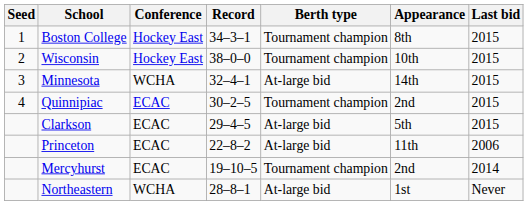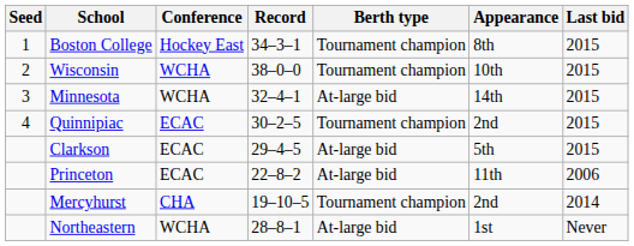 <table class="wikitable">
 <tr>
 <th>Seed</th>
 <th>School</th>
 <th>Conference</th>
 <th>Record</th>
 <th>Berth type</th>
 <th>Appearance</th>
 <th>Last bid</th>
 </tr>
 <tr>
 <td align=center>1</td>
 <td><a href='#'>Boston College</a></td>
 <td><a href='#'>Hockey East</a></td>
 <td>34–3–1</td>
 <td>Tournament champion</td>
 <td>8th</td>
 <td>2015</td>
 </tr>
 <tr>
 <td align=center>2</td>
 <td><a href='#'>Wisconsin</a></td>
-<td><a href='#'>Hockey East</a></td>
+<td><a href='#'>WCHA</a></td>
 <td>38–0–0</td>
 <td>Tournament champion</td>
 <td>10th</td>
 <td>2015</td>
 </tr>
 <tr>
 <td align=center>3</td>
 <td><a href='#'>Minnesota</a></td>
 <td>WCHA</td>
 <td>32–4–1</td>
 <td>At-large bid</td>
 <td>14th</td>
 <td>2015</td>
 </tr>
 <tr>
 <td align=center>4</td>
 <td><a href='#'>Quinnipiac</a></td>
 <td><a href='#'>ECAC</a></td>
 <td>30–2–5</td>
 <td>Tournament champion</td>
 <td>2nd</td>
 <td>2015</td>
 </tr>
 <tr>
 <td></td>
 <td><a href='#'>Clarkson</a></td>
 <td>ECAC</td>
 <td>29–4–5</td>
 <td>At-large bid</td>
 <td>5th</td>
 <td>2015</td>
 </tr>
 <tr>
 <td></td>
 <td><a href='#'>Princeton</a></td>
 <td>ECAC</td>
 <td>22–8–2</td>
 <td>At-large bid</td>
 <td>11th</td>
 <td>2006</td>
 </tr>
 <tr>
 <td></td>
 <td><a href='#'>Mercyhurst</a></td>
-<td>ECAC</td>
+<td><a href='#'>CHA</a></td>
 <td>19–10–5</td>
 <td>Tournament champion</td>
 <td>2nd</td>
 <td>2014</td>
 </tr>
 <tr>
 <td></td>
 <td><a href='#'>Northeastern</a></td>
 <td>WCHA</td>
 <td>28–8–1</td>
 <td>At-large bid</td>
 <td>1st</td>
 <td>Never</td>
 </tr>
 </table>
